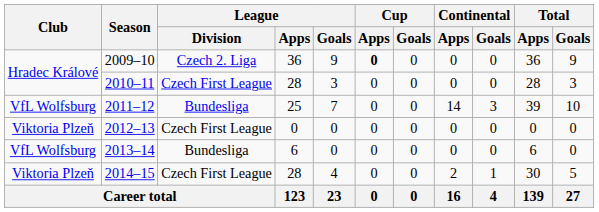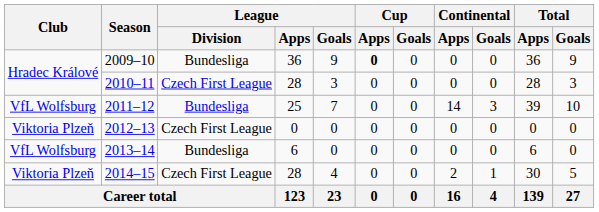 <table class="wikitable" style="text-align:center">
 <tr>
 <th rowspan="2">Club</th>
 <th rowspan="2">Season</th>
 <th colspan="3">League</th>
 <th colspan="2">Cup</th>
 <th colspan="2">Continental</th>
 <th colspan="2">Total</th>
 </tr>
 <tr>
 <th>Division</th>
 <th>Apps</th>
 <th>Goals</th>
 <th>Apps</th>
 <th>Goals</th>
 <th>Apps</th>
 <th>Goals</th>
 <th>Apps</th>
 <th>Goals</th>
 </tr>
 <tr>
 <td rowspan="2"><a href='#'>Hradec Králové</a></td>
 <td>2009–10</td>
-<td><a href='#'>Czech 2. Liga</a></td>
+<td>Bundesliga</td>
 <td>36</td>
 <td>9</td>
 <td><strong>0</strong></td>
 <td>0</td>
 <td>0</td>
 <td>0</td>
 <td>36</td>
 <td>9</td>
 </tr>
 <tr>
 <td><a href='#'>2010–11</a></td>
 <td><a href='#'>Czech First League</a></td>
 <td>28</td>
 <td>3</td>
 <td>0</td>
 <td>0</td>
 <td>0</td>
 <td>0</td>
 <td>28</td>
 <td>3</td>
 </tr>
 <tr>
 <td><a href='#'>VfL Wolfsburg</a></td>
 <td><a href='#'>2011–12</a></td>
 <td><a href='#'>Bundesliga</a></td>
 <td>25</td>
 <td>7</td>
 <td>0</td>
 <td>0</td>
 <td>14</td>
 <td>3</td>
 <td>39</td>
 <td>10</td>
 </tr>
 <tr>
 <td><a href='#'>Viktoria Plzeň</a></td>
 <td><a href='#'>2012–13</a></td>
 <td>Czech First League</td>
 <td>0</td>
 <td>0</td>
 <td>0</td>
 <td>0</td>
 <td>0</td>
 <td>0</td>
 <td>0</td>
 <td>0</td>
 </tr>
 <tr>
 <td><a href='#'>VfL Wolfsburg</a></td>
 <td><a href='#'>2013–14</a></td>
 <td>Bundesliga</td>
 <td>6</td>
 <td>0</td>
 <td>0</td>
 <td>0</td>
 <td>0</td>
 <td>0</td>
 <td>6</td>
 <td>0</td>
 </tr>
 <tr>
 <td><a href='#'>Viktoria Plzeň</a></td>
 <td><a href='#'>2014–15</a></td>
 <td>Czech First League</td>
 <td>28</td>
 <td>4</td>
 <td>0</td>
 <td>0</td>
 <td>2</td>
 <td>1</td>
 <td>30</td>
 <td>5</td>
 </tr>
 <tr>
 <th colspan="3">Career total</th>
 <th>123</th>
 <th>23</th>
 <th>0</th>
 <th>0</th>
 <th>16</th>
 <th>4</th>
 <th>139</th>
 <th>27</th>
 </tr>
 </table>
